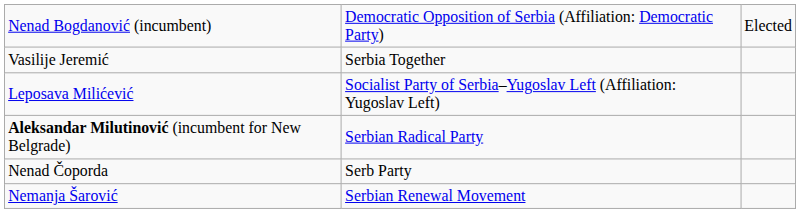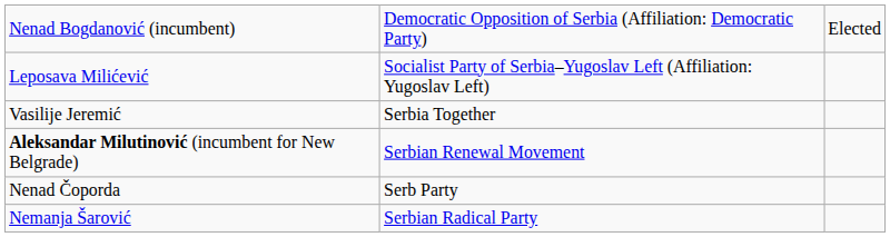 <table style="width:800px;" class="wikitable">
 <tr>
 <td align="left"><a href='#'>Nenad Bogdanović</a> (incumbent)</td>
 <td align="left"><a href='#'>Democratic Opposition of Serbia</a> (Affiliation: <a href='#'>Democratic Party</a>)</td>
 <td align="right">Elected</td>
 </tr>
 <tr>
+<td align="left"><a href='#'>Leposava Milićević</a></td>
+<td align="left"><a href='#'>Socialist Party of Serbia</a>–<a href='#'>Yugoslav Left</a> (Affiliation: Yugoslav Left)</td>
+<td align="right"></td>
+</tr>
+<tr>
 <td align="left">Vasilije Jeremić</td>
 <td align="left">Serbia Together</td>
 <td align="right"></td>
 </tr>
 <tr>
-<td align="left"><a href='#'>Leposava Milićević</a></td>
-<td align="left"><a href='#'>Socialist Party of Serbia</a>–<a href='#'>Yugoslav Left</a> (Affiliation: Yugoslav Left)</td>
-<td align="right"></td>
-</tr>
-<tr>
 <td align="left"><strong>Aleksandar Milutinović</strong> (incumbent for New Belgrade)</td>
-<td align="left"><a href='#'>Serbian Radical Party</a></td>
+<td align="left"><a href='#'>Serbian Renewal Movement</a></td>
 <td align="right"></td>
 </tr>
 <tr>
 <td align="left">Nenad Čoporda</td>
 <td align="left">Serb Party</td>
 <td align="right"></td>
 </tr>
 <tr>
 <td align="left"><a href='#'>Nemanja Šarović</a></td>
-<td align="left"><a href='#'>Serbian Renewal Movement</a></td>
+<td align="left"><a href='#'>Serbian Radical Party</a></td>
 <td align="right"></td>
 </tr>
 </table>
